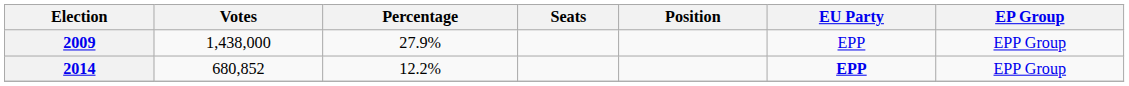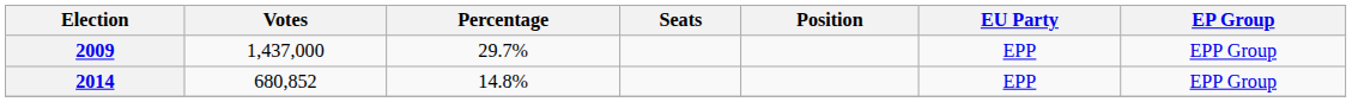 <table class=wikitable style="text-align: right;" width=70%>
 <tr>
 <th>Election</th>
 <th>Votes</th>
 <th>Percentage</th>
 <th>Seats</th>
 <th>Position</th>
 <th><a href='#'>EU Party</a></th>
 <th><a href='#'>EP Group</a></th>
 </tr>
 <tr style="text-align:center;">
 <th><a href='#'>2009</a></th>
-<td>1,438,000</td>
-<td>27.9%</td>
+<td>1,437,000</td>
+<td>29.7%</td>
 <td></td>
 <td></td>
 <td><a href='#'>EPP</a></td>
 <td><a href='#'>EPP Group</a></td>
 </tr>
 <tr style="text-align:center;">
 <th><a href='#'>2014</a></th>
 <td>680,852</td>
-<td>12.2%</td>
+<td>14.8%</td>
 <td></td>
 <td></td>
-<td><strong><a href='#'>EPP</a></strong></td>
+<td><a href='#'>EPP</a></td>
 <td><a href='#'>EPP Group</a></td>
 </tr>
 <tr style="text-align:center;">
 </tr>
 </table>
